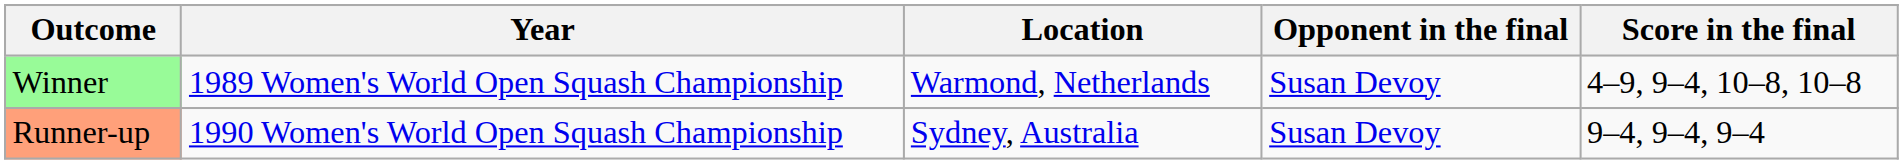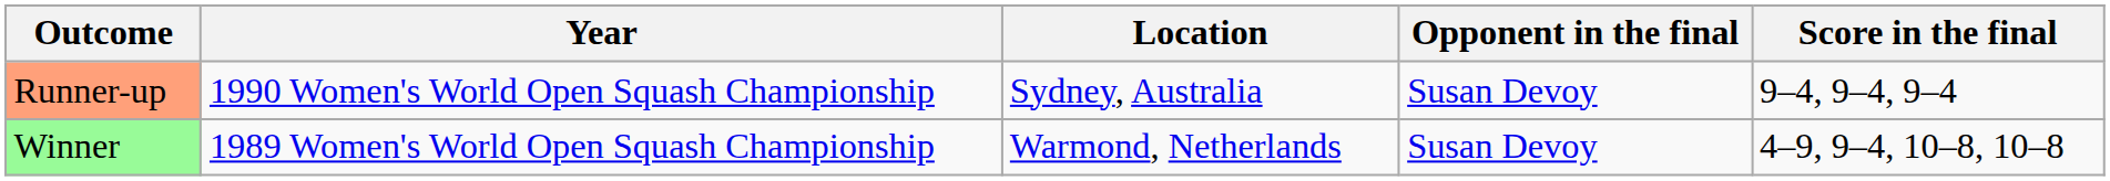 <table class="sortable wikitable">
 <tr>
 <th width="80">Outcome</th>
 <th width="350">Year</th>
 <th width="170">Location</th>
 <th width="150">Opponent in the final</th>
 <th width="150">Score in the final</th>
 </tr>
 <tr>
+<td bgcolor="FFA07A">Runner-up</td>
+<td><a href='#'>1990 Women's World Open Squash Championship</a></td>
+<td><a href='#'>Sydney</a>, <a href='#'>Australia</a></td>
+<td> <a href='#'>Susan Devoy</a></td>
+<td>9–4, 9–4, 9–4</td>
+</tr>
+<tr>
 <td bgcolor="98FB98">Winner</td>
 <td><a href='#'>1989 Women's World Open Squash Championship</a></td>
 <td><a href='#'>Warmond</a>, <a href='#'>Netherlands</a></td>
 <td> <a href='#'>Susan Devoy</a></td>
 <td>4–9, 9–4, 10–8, 10–8</td>
 </tr>
-<tr>
-<td bgcolor="FFA07A">Runner-up</td>
-<td><a href='#'>1990 Women's World Open Squash Championship</a></td>
-<td><a href='#'>Sydney</a>, <a href='#'>Australia</a></td>
-<td> <a href='#'>Susan Devoy</a></td>
-<td>9–4, 9–4, 9–4</td>
-</tr>
 </table>
